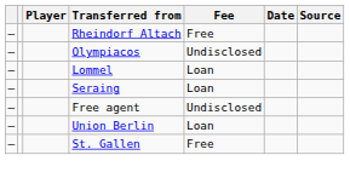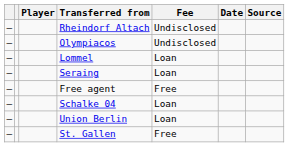 <table class="wikitable plainrowheaders sortable">
 <tr>
 <th></th>
 <th></th>
 <th scope=col>Player</th>
 <th>Transferred from</th>
 <th !scope=col; style="width: 65px;">Fee</th>
 <th scope=col>Date</th>
 <th scope=col>Source</th>
 </tr>
 <tr>
 <td align=center>–</td>
 <td align=center></td>
 <td></td>
 <td> <a href='#'>Rheindorf Altach</a></td>
-<td>Free</td>
+<td>Undisclosed</td>
 <td></td>
 <td></td>
 </tr>
 <tr>
 <td align=center>–</td>
 <td align=center></td>
 <td></td>
 <td> <a href='#'>Olympiacos</a></td>
 <td>Undisclosed</td>
 <td></td>
 <td></td>
 </tr>
 <tr>
 <td align=center>–</td>
 <td align=center></td>
 <td></td>
 <td> <a href='#'>Lommel</a></td>
 <td>Loan</td>
 <td></td>
 <td></td>
 </tr>
 <tr>
 <td align=center>–</td>
 <td align=center></td>
 <td></td>
 <td> <a href='#'>Seraing</a></td>
 <td>Loan</td>
 <td></td>
 <td></td>
 </tr>
 <tr>
 <td align=center>–</td>
 <td align=center></td>
 <td></td>
 <td>Free agent</td>
-<td>Undisclosed</td>
+<td>Free</td>
+<td></td>
+<td></td>
+</tr>
+<tr>
+<td align=center>–</td>
+<td align=center></td>
+<td></td>
+<td> <a href='#'>Schalke 04</a></td>
+<td>Loan</td>
 <td></td>
 <td></td>
 </tr>
 <tr>
 <td align=center>–</td>
 <td align=center></td>
 <td></td>
 <td> <a href='#'>Union Berlin</a></td>
 <td>Loan</td>
 <td></td>
 <td></td>
 </tr>
 <tr>
 <td align=center>–</td>
 <td align=center></td>
 <td></td>
 <td> <a href='#'>St. Gallen</a></td>
 <td>Free</td>
 <td></td>
 <td></td>
 </tr>
 </table>
